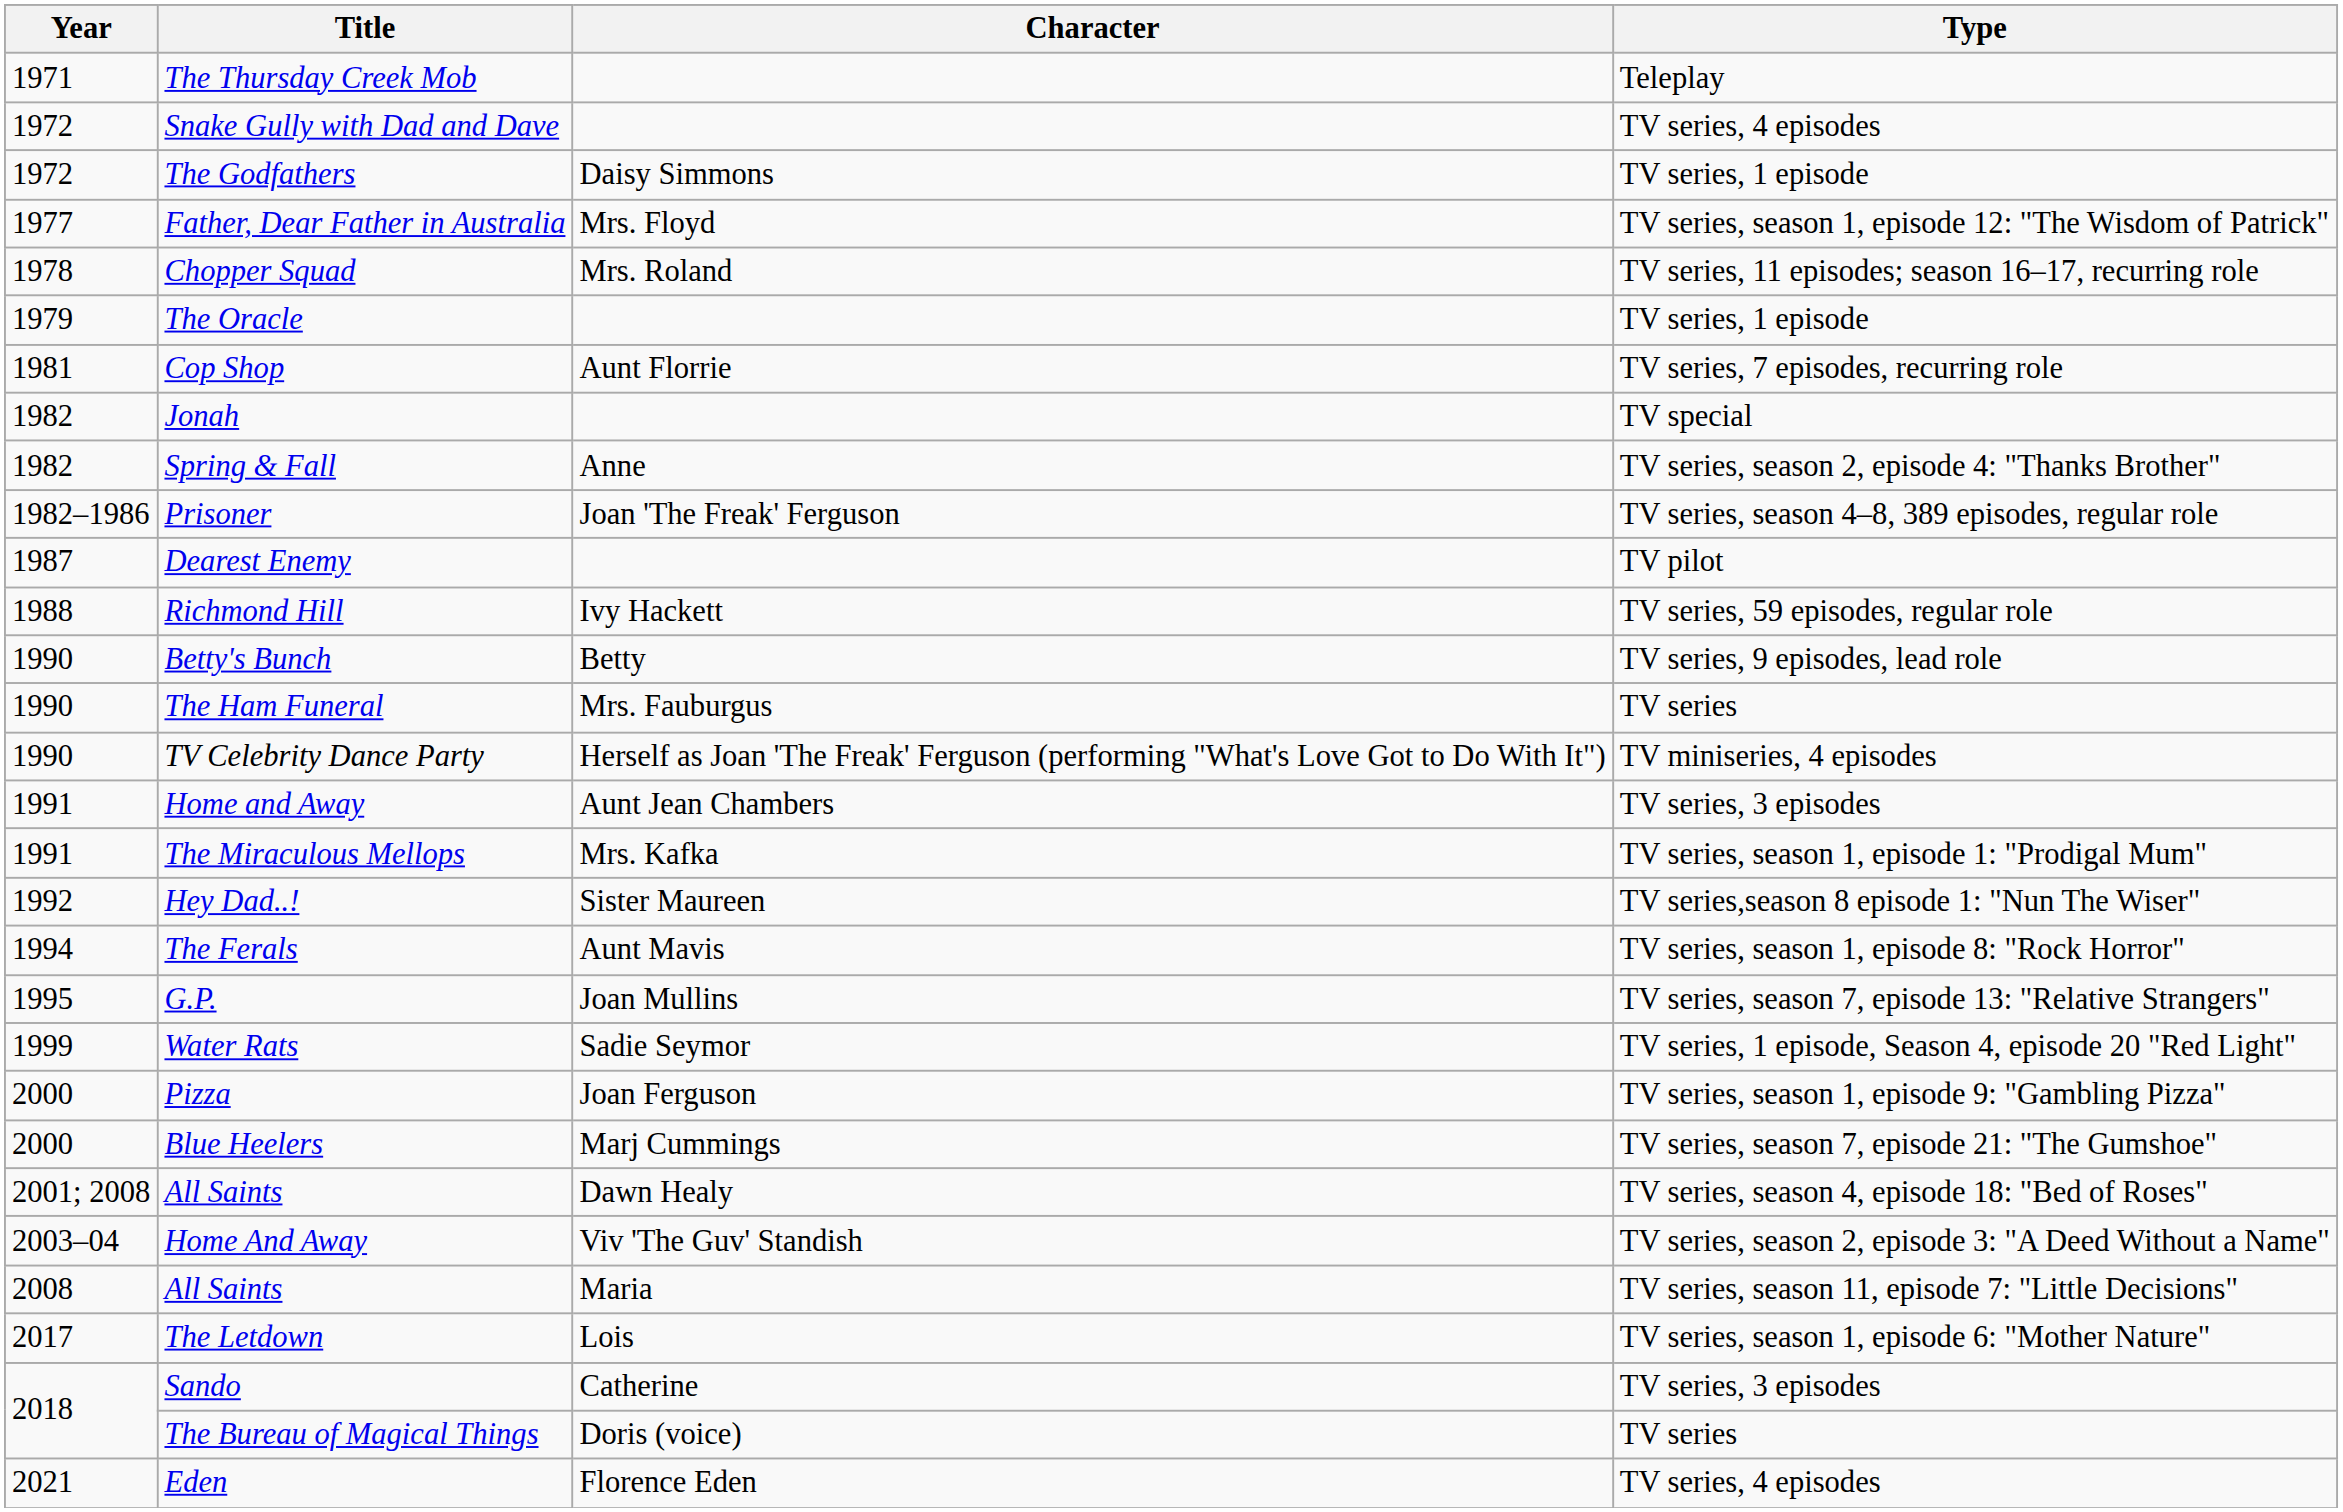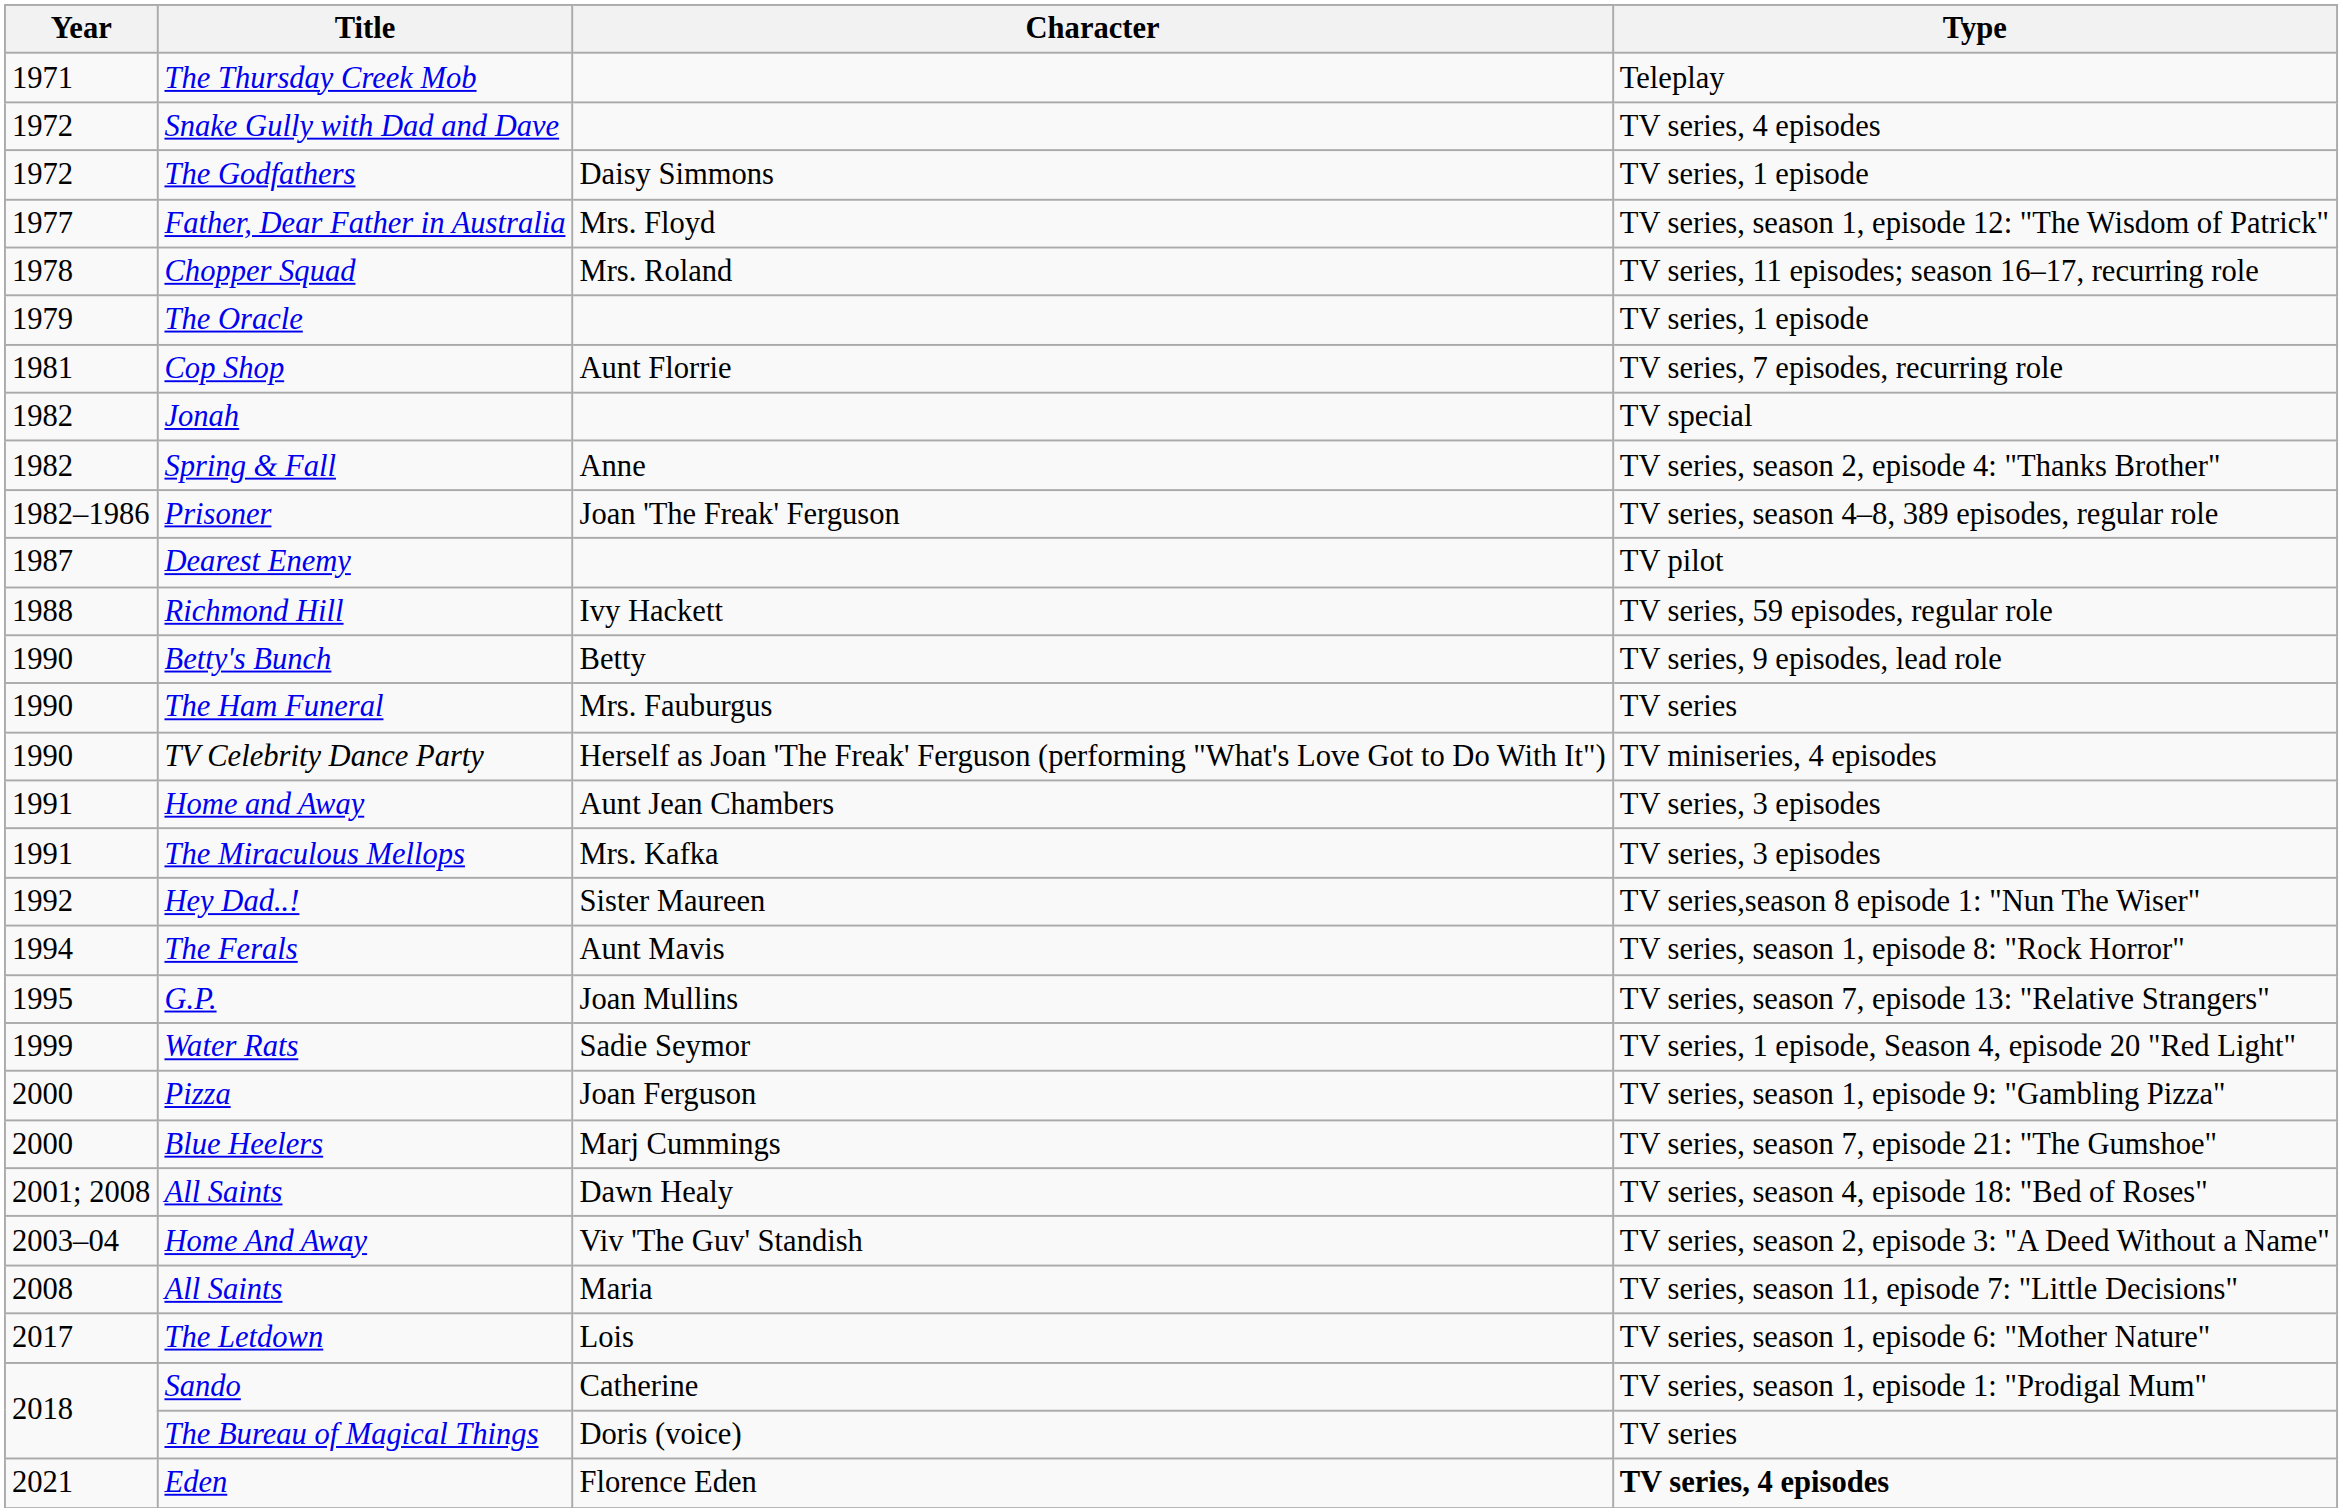 <table class="wikitable">
 <tr>
 <th>Year</th>
 <th>Title</th>
 <th>Character</th>
 <th>Type</th>
 </tr>
 <tr>
 <td>1971</td>
 <td><em><a href='#'>The Thursday Creek Mob</a></em></td>
 <td></td>
 <td>Teleplay</td>
 </tr>
 <tr>
 <td>1972</td>
 <td><em><a href='#'>Snake Gully with Dad and Dave</a></em></td>
 <td></td>
 <td>TV series, 4 episodes</td>
 </tr>
 <tr>
 <td>1972</td>
 <td><em><a href='#'>The Godfathers</a></em></td>
 <td>Daisy Simmons</td>
 <td>TV series, 1 episode</td>
 </tr>
 <tr>
 <td>1977</td>
 <td><em><a href='#'>Father, Dear Father in Australia</a></em></td>
 <td>Mrs. Floyd</td>
 <td>TV series, season 1, episode 12: "The Wisdom of Patrick"</td>
 </tr>
 <tr>
 <td>1978</td>
 <td><em><a href='#'>Chopper Squad</a></em></td>
 <td>Mrs. Roland</td>
 <td>TV series, 11 episodes; season 16–17, recurring role</td>
 </tr>
 <tr>
 <td>1979</td>
 <td><em><a href='#'>The Oracle</a></em></td>
 <td></td>
 <td>TV series, 1 episode</td>
 </tr>
 <tr>
 <td>1981</td>
 <td><em><a href='#'>Cop Shop</a></em></td>
 <td>Aunt Florrie</td>
 <td>TV series, 7 episodes, recurring role</td>
 </tr>
 <tr>
 <td>1982</td>
 <td><em><a href='#'>Jonah</a></em></td>
 <td></td>
 <td>TV special</td>
 </tr>
 <tr>
 <td>1982</td>
 <td><em><a href='#'>Spring & Fall</a></em></td>
 <td>Anne</td>
 <td>TV series, season 2, episode 4: "Thanks Brother"</td>
 </tr>
 <tr>
 <td>1982–1986</td>
 <td><em><a href='#'>Prisoner</a></em></td>
 <td>Joan 'The Freak' Ferguson</td>
 <td>TV series, season 4–8, 389 episodes, regular role</td>
 </tr>
 <tr>
 <td>1987</td>
 <td><em><a href='#'>Dearest Enemy</a></em></td>
 <td></td>
 <td>TV pilot</td>
 </tr>
 <tr>
 <td>1988</td>
 <td><em><a href='#'>Richmond Hill</a></em></td>
 <td>Ivy Hackett</td>
 <td>TV series, 59 episodes, regular role</td>
 </tr>
 <tr>
 <td>1990</td>
 <td><em><a href='#'>Betty's Bunch</a></em></td>
 <td>Betty</td>
 <td>TV series, 9 episodes, lead role</td>
 </tr>
 <tr>
 <td>1990</td>
 <td><em><a href='#'>The Ham Funeral</a></em></td>
 <td>Mrs. Fauburgus</td>
 <td>TV series</td>
 </tr>
 <tr>
 <td>1990</td>
 <td><em>TV Celebrity Dance Party</em></td>
 <td>Herself as Joan 'The Freak' Ferguson (performing "What's Love Got to Do With It")</td>
 <td>TV miniseries, 4 episodes</td>
 </tr>
 <tr>
 <td>1991</td>
 <td><em><a href='#'>Home and Away</a></em></td>
 <td>Aunt Jean Chambers</td>
 <td>TV series, 3 episodes</td>
 </tr>
 <tr>
 <td>1991</td>
 <td><em><a href='#'>The Miraculous Mellops</a></em></td>
 <td>Mrs. Kafka</td>
-<td>TV series, season 1, episode 1: "Prodigal Mum"</td>
+<td>TV series, 3 episodes</td>
 </tr>
 <tr>
 <td>1992</td>
 <td><em><a href='#'>Hey Dad..!</a></em></td>
 <td>Sister Maureen</td>
 <td>TV series,season 8 episode 1: "Nun The Wiser"</td>
 </tr>
 <tr>
 <td>1994</td>
 <td><em><a href='#'>The Ferals</a></em></td>
 <td>Aunt Mavis</td>
 <td>TV series, season 1, episode 8: "Rock Horror"</td>
 </tr>
 <tr>
 <td>1995</td>
 <td><em><a href='#'>G.P.</a></em></td>
 <td>Joan Mullins</td>
 <td>TV series, season 7, episode 13: "Relative Strangers"</td>
 </tr>
 <tr>
 <td>1999</td>
 <td><em><a href='#'>Water Rats</a></em></td>
 <td>Sadie Seymor</td>
 <td>TV series, 1 episode, Season 4, episode 20 "Red Light"</td>
 </tr>
 <tr>
 <td>2000</td>
 <td><em><a href='#'>Pizza</a></em></td>
 <td>Joan Ferguson</td>
 <td>TV series, season 1, episode 9: "Gambling Pizza"</td>
 </tr>
 <tr>
 <td>2000</td>
 <td><em><a href='#'>Blue Heelers</a></em></td>
 <td>Marj Cummings</td>
 <td>TV series, season 7, episode 21: "The Gumshoe"</td>
 </tr>
 <tr>
 <td>2001; 2008</td>
 <td><em><a href='#'>All Saints</a></em></td>
 <td>Dawn Healy</td>
 <td>TV series, season 4, episode 18: "Bed of Roses"</td>
 </tr>
 <tr>
 <td>2003–04</td>
 <td><em><a href='#'>Home And Away</a></em></td>
 <td>Viv 'The Guv' Standish</td>
 <td>TV series, season 2, episode 3: "A Deed Without a Name"</td>
 </tr>
 <tr>
 <td>2008</td>
 <td><em><a href='#'>All Saints</a></em></td>
 <td>Maria</td>
 <td>TV series, season 11, episode 7: "Little Decisions"</td>
 </tr>
 <tr>
 <td>2017</td>
 <td><em><a href='#'>The Letdown</a></em></td>
 <td>Lois</td>
 <td>TV series, season 1, episode 6: "Mother Nature"</td>
 </tr>
 <tr>
 <td rowspan="2">2018</td>
 <td><em><a href='#'>Sando</a></em></td>
 <td>Catherine</td>
-<td>TV series, 3 episodes</td>
+<td>TV series, season 1, episode 1: "Prodigal Mum"</td>
 </tr>
 <tr>
 <td><em><a href='#'>The Bureau of Magical Things</a></em></td>
 <td>Doris (voice)</td>
 <td>TV series</td>
 </tr>
 <tr>
 <td>2021</td>
 <td><em><a href='#'>Eden</a></em></td>
 <td>Florence Eden</td>
-<td>TV series, 4 episodes</td>
+<td><strong>TV series, 4 episodes</strong></td>
 </tr>
 </table>
